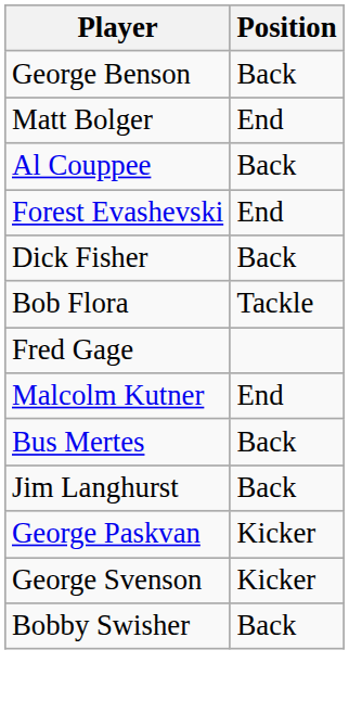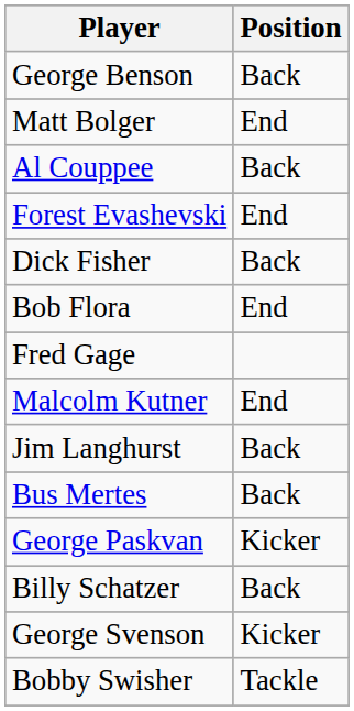 <table class="wikitable">
 <tr>
 <th>Player</th>
 <th>Position</th>
 </tr>
 <tr>
 <td>George Benson</td>
 <td>Back</td>
 </tr>
 <tr>
 <td>Matt Bolger</td>
 <td>End</td>
 </tr>
 <tr>
 <td><a href='#'>Al Couppee</a></td>
 <td>Back</td>
 </tr>
 <tr>
 <td><a href='#'>Forest Evashevski</a></td>
 <td>End</td>
 </tr>
 <tr>
 <td>Dick Fisher</td>
 <td>Back</td>
 </tr>
 <tr>
 <td>Bob Flora</td>
-<td>Tackle</td>
+<td>End</td>
 </tr>
 <tr>
 <td>Fred Gage</td>
 <td></td>
 </tr>
 <tr>
 <td><a href='#'>Malcolm Kutner</a></td>
 <td>End</td>
 </tr>
 <tr>
-<td><a href='#'>Bus Mertes</a></td>
+<td>Jim Langhurst</td>
 <td>Back</td>
 </tr>
 <tr>
-<td>Jim Langhurst</td>
+<td><a href='#'>Bus Mertes</a></td>
 <td>Back</td>
 </tr>
 <tr>
 <td><a href='#'>George Paskvan</a></td>
 <td>Kicker</td>
 </tr>
 <tr>
+<td>Billy Schatzer</td>
+<td>Back</td>
+</tr>
+<tr>
 <td>George Svenson</td>
 <td>Kicker</td>
 </tr>
 <tr>
 <td>Bobby Swisher</td>
-<td>Back</td>
+<td>Tackle</td>
 </tr>
 </table>
